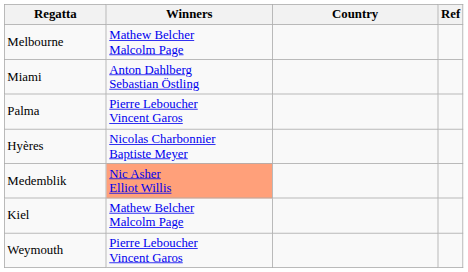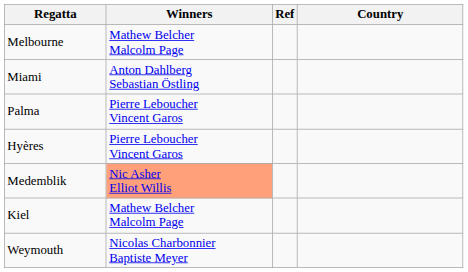 <table class="wikitable">
 <tr>
 <th width=120>Regatta</th>
 <th width=200px>Winners</th>
+<th>Ref</th>
 <th width=200px>Country</th>
-<th>Ref</th>
 </tr>
 <tr>
 <td>Melbourne</td>
 <td><a href='#'>Mathew Belcher</a><br><a href='#'>Malcolm Page</a></td>
 <td></td>
 <td></td>
 </tr>
 <tr>
 <td>Miami</td>
 <td><a href='#'>Anton Dahlberg</a><br><a href='#'>Sebastian Östling</a></td>
 <td></td>
 <td></td>
 </tr>
 <tr>
 <td>Palma</td>
 <td><a href='#'>Pierre Leboucher</a><br><a href='#'>Vincent Garos</a></td>
 <td></td>
 <td></td>
 </tr>
 <tr>
 <td>Hyères</td>
-<td><a href='#'>Nicolas Charbonnier</a><br><a href='#'>Baptiste Meyer</a></td>
+<td><a href='#'>Pierre Leboucher</a><br><a href='#'>Vincent Garos</a></td>
 <td></td>
 <td></td>
 </tr>
 <tr>
 <td>Medemblik</td>
 <td style="background: lightsalmon;"><a href='#'>Nic Asher</a><br><a href='#'>Elliot Willis</a></td>
 <td></td>
 <td></td>
 </tr>
 <tr>
 <td>Kiel</td>
 <td><a href='#'>Mathew Belcher</a><br><a href='#'>Malcolm Page</a></td>
 <td></td>
 <td></td>
 </tr>
 <tr>
 <td>Weymouth</td>
-<td><a href='#'>Pierre Leboucher</a><br><a href='#'>Vincent Garos</a></td>
+<td><a href='#'>Nicolas Charbonnier</a><br><a href='#'>Baptiste Meyer</a></td>
 <td></td>
 <td></td>
 </tr>
 </table>
